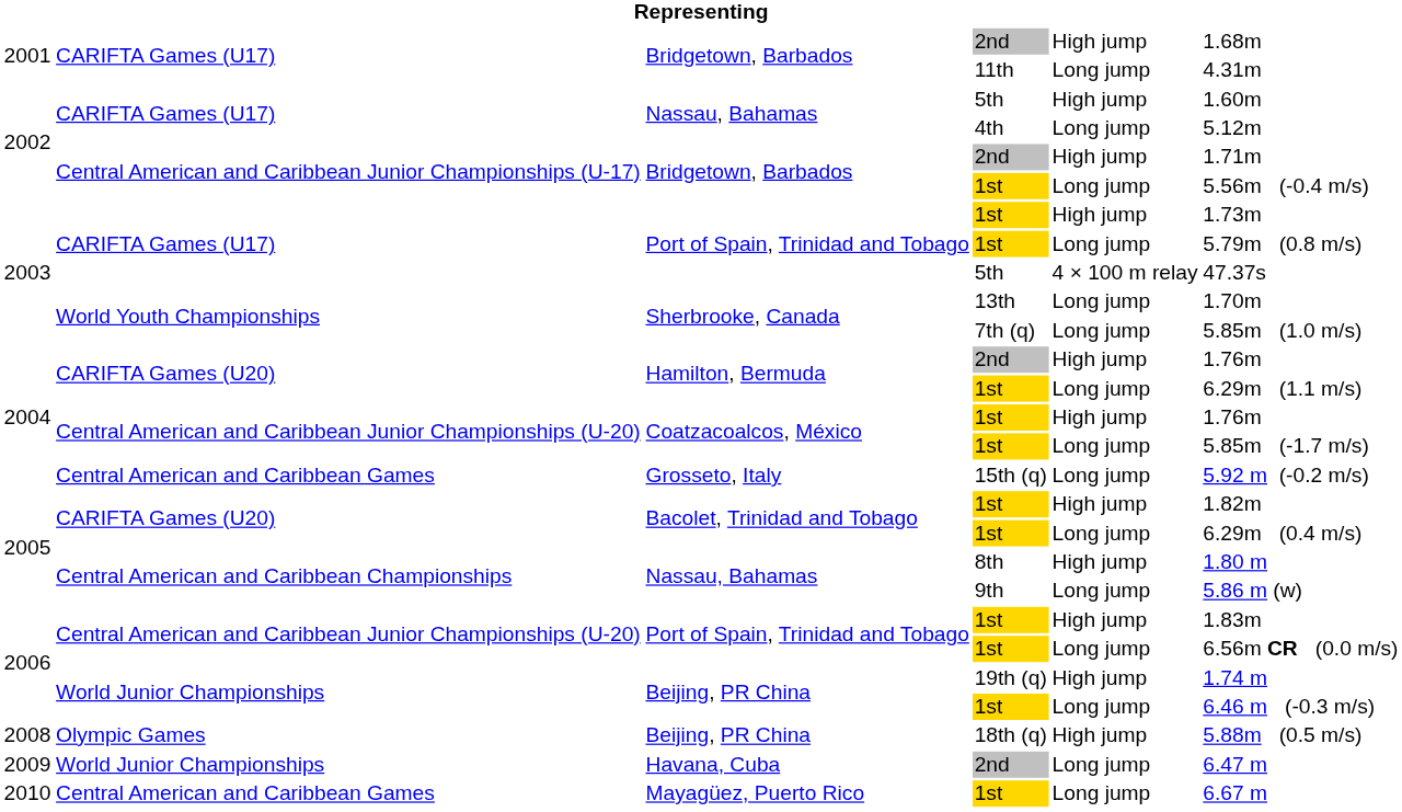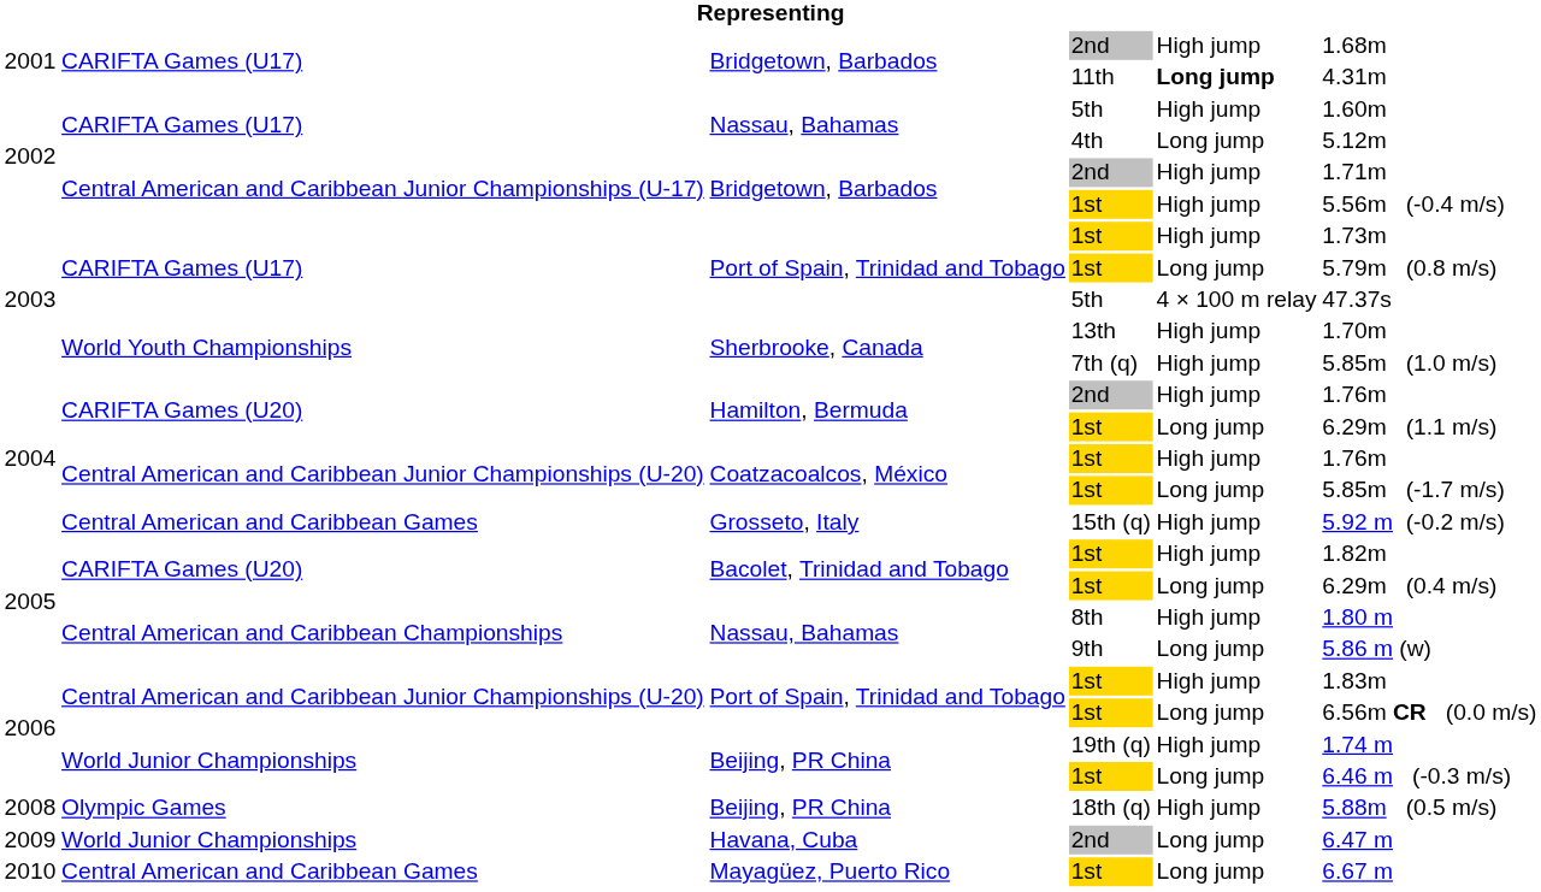 <table>
 <tr>
 <th colspan="6">Representing </th>
 </tr>
 <tr>
 <td rowspan = "2">2001</td>
 <td rowspan = "2"><a href='#'>CARIFTA Games (U17)</a></td>
 <td rowspan = "2"><a href='#'>Bridgetown</a>, <a href='#'>Barbados</a></td>
 <td bgcolor=silver>2nd</td>
 <td>High jump</td>
 <td>1.68m</td>
 </tr>
 <tr>
 <td>11th</td>
-<td>Long jump</td>
+<td><strong>Long jump</strong></td>
 <td>4.31m</td>
 </tr>
 <tr>
 <td rowspan = "4">2002</td>
 <td rowspan = "2"><a href='#'>CARIFTA Games (U17)</a></td>
 <td rowspan = "2"><a href='#'>Nassau</a>, <a href='#'>Bahamas</a></td>
 <td>5th</td>
 <td>High jump</td>
 <td>1.60m</td>
 </tr>
 <tr>
 <td>4th</td>
 <td>Long jump</td>
 <td>5.12m</td>
 </tr>
 <tr>
 <td rowspan = "2"><a href='#'>Central American and Caribbean Junior Championships (U-17)</a></td>
 <td rowspan = "2"><a href='#'>Bridgetown</a>, <a href='#'>Barbados</a></td>
 <td bgcolor=silver>2nd</td>
 <td>High jump</td>
 <td>1.71m</td>
 </tr>
 <tr>
 <td bgcolor=gold>1st</td>
-<td>Long jump</td>
+<td>High jump</td>
 <td>5.56m   (-0.4 m/s)</td>
 </tr>
 <tr>
 <td rowspan ="5">2003</td>
 <td rowspan ="3"><a href='#'>CARIFTA Games (U17)</a></td>
 <td rowspan ="3"><a href='#'>Port of Spain</a>, <a href='#'>Trinidad and Tobago</a></td>
 <td bgcolor=gold>1st</td>
 <td>High jump</td>
 <td>1.73m</td>
 </tr>
 <tr>
 <td bgcolor=gold>1st</td>
 <td>Long jump</td>
 <td>5.79m   (0.8 m/s)</td>
 </tr>
 <tr>
 <td>5th</td>
 <td>4 × 100 m relay</td>
 <td>47.37s</td>
 </tr>
 <tr>
 <td rowspan = "2"><a href='#'>World Youth Championships</a></td>
 <td rowspan = "2"><a href='#'>Sherbrooke</a>, <a href='#'>Canada</a></td>
 <td>13th</td>
-<td>Long jump</td>
+<td>High jump</td>
 <td>1.70m</td>
 </tr>
 <tr>
 <td>7th (q)</td>
-<td>Long jump</td>
+<td>High jump</td>
 <td>5.85m   (1.0 m/s)</td>
 </tr>
 <tr>
 <td rowspan ="5">2004</td>
 <td rowspan ="2"><a href='#'>CARIFTA Games (U20)</a></td>
 <td rowspan ="2"><a href='#'>Hamilton</a>, <a href='#'>Bermuda</a></td>
 <td bgcolor=silver>2nd</td>
 <td>High jump</td>
 <td>1.76m</td>
 </tr>
 <tr>
 <td bgcolor=gold>1st</td>
 <td>Long jump</td>
 <td>6.29m   (1.1 m/s)</td>
 </tr>
 <tr>
 <td rowspan ="2"><a href='#'>Central American and Caribbean Junior Championships (U-20)</a></td>
 <td rowspan ="2"><a href='#'>Coatzacoalcos</a>, <a href='#'>México</a></td>
 <td bgcolor=gold>1st</td>
 <td>High jump</td>
 <td>1.76m</td>
 </tr>
 <tr>
 <td bgcolor=gold>1st</td>
 <td>Long jump</td>
 <td>5.85m   (-1.7 m/s)</td>
 </tr>
 <tr>
 <td><a href='#'>Central American and Caribbean Games</a></td>
 <td><a href='#'>Grosseto</a>, <a href='#'>Italy</a></td>
 <td>15th (q)</td>
-<td>Long jump</td>
+<td>High jump</td>
 <td><a href='#'>5.92 m</a>  (-0.2 m/s)</td>
 </tr>
 <tr>
 <td rowspan ="4">2005</td>
 <td rowspan ="2"><a href='#'>CARIFTA Games (U20)</a></td>
 <td rowspan ="2"><a href='#'>Bacolet</a>, <a href='#'>Trinidad and Tobago</a></td>
 <td bgcolor=gold>1st</td>
 <td>High jump</td>
 <td>1.82m</td>
 </tr>
 <tr>
 <td bgcolor=gold>1st</td>
 <td>Long jump</td>
 <td>6.29m   (0.4 m/s)</td>
 </tr>
 <tr>
 <td rowspan=2><a href='#'>Central American and Caribbean Championships</a></td>
 <td rowspan=2><a href='#'>Nassau, Bahamas</a></td>
 <td>8th</td>
 <td>High jump</td>
 <td><a href='#'>1.80 m</a></td>
 </tr>
 <tr>
 <td>9th</td>
 <td>Long jump</td>
 <td><a href='#'>5.86 m</a> (w)</td>
 </tr>
 <tr>
 <td rowspan ="4">2006</td>
 <td rowspan ="2"><a href='#'>Central American and Caribbean Junior Championships (U-20)</a></td>
 <td rowspan ="2"><a href='#'>Port of Spain</a>, <a href='#'>Trinidad and Tobago</a></td>
 <td bgcolor=gold>1st</td>
 <td>High jump</td>
 <td>1.83m</td>
 </tr>
 <tr>
 <td bgcolor=gold>1st</td>
 <td>Long jump</td>
 <td>6.56m <strong>CR</strong>   (0.0 m/s)</td>
 </tr>
 <tr>
 <td rowspan ="2"><a href='#'>World Junior Championships</a></td>
 <td rowspan ="2"><a href='#'>Beijing</a>, <a href='#'>PR China</a></td>
 <td>19th (q)</td>
 <td>High jump</td>
 <td><a href='#'>1.74 m</a></td>
 </tr>
 <tr>
 <td bgcolor=gold>1st</td>
 <td>Long jump</td>
 <td><a href='#'>6.46 m</a>   (-0.3 m/s)</td>
 </tr>
 <tr>
 <td>2008</td>
 <td><a href='#'>Olympic Games</a></td>
 <td><a href='#'>Beijing</a>, <a href='#'>PR China</a></td>
 <td>18th (q)</td>
 <td>High jump</td>
 <td><a href='#'>5.88m</a>   (0.5 m/s)</td>
 </tr>
 <tr>
 <td>2009</td>
 <td><a href='#'>World Junior Championships</a></td>
 <td><a href='#'>Havana, Cuba</a></td>
 <td bgcolor="silver">2nd</td>
 <td>Long jump</td>
 <td><a href='#'>6.47 m</a></td>
 </tr>
 <tr>
 <td>2010</td>
 <td><a href='#'>Central American and Caribbean Games</a></td>
 <td><a href='#'>Mayagüez, Puerto Rico</a></td>
 <td bgcolor="gold">1st</td>
 <td>Long jump</td>
 <td><a href='#'>6.67 m</a></td>
 </tr>
 </table>
